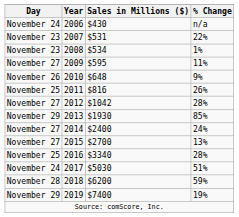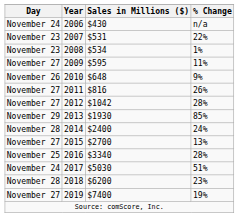 <table class="wikitable" style="float:right; margin-left:0.5em">
 <tr>
 </tr>
 <tr>
 <th>Day</th>
 <th>Year</th>
 <th>Sales in Millions ($)</th>
 <th>% Change</th>
 </tr>
 <tr>
 <td>November 24</td>
 <td>2006</td>
 <td>$430</td>
 <td>n/a</td>
 </tr>
 <tr>
 <td>November 23</td>
 <td>2007</td>
 <td>$531</td>
 <td>22%</td>
 </tr>
 <tr>
 <td>November 23</td>
 <td>2008</td>
 <td>$534</td>
 <td>1%</td>
 </tr>
 <tr>
 <td>November 27</td>
 <td>2009</td>
 <td>$595</td>
 <td>11%</td>
 </tr>
 <tr>
 <td>November 26</td>
 <td>2010</td>
 <td>$648</td>
 <td>9%</td>
 </tr>
 <tr>
-<td>November 25</td>
+<td>November 27</td>
 <td>2011</td>
 <td>$816</td>
 <td>26%</td>
 </tr>
 <tr>
 <td>November 27</td>
 <td>2012</td>
 <td>$1042</td>
 <td>28%</td>
 </tr>
 <tr>
 <td>November 29</td>
 <td>2013</td>
 <td>$1930</td>
 <td>85%</td>
 </tr>
 <tr>
-<td>November 27</td>
+<td>November 28</td>
 <td>2014</td>
 <td>$2400</td>
 <td>24%</td>
 </tr>
 <tr>
 <td>November 27</td>
 <td>2015</td>
 <td>$2700</td>
 <td>13%</td>
 </tr>
 <tr>
 <td>November 25</td>
 <td>2016</td>
 <td>$3340</td>
 <td>28%</td>
 </tr>
 <tr>
 <td>November 24</td>
 <td>2017</td>
 <td>$5030</td>
 <td>51%</td>
 </tr>
 <tr>
 <td>November 28</td>
 <td>2018</td>
 <td>$6200</td>
-<td>59%</td>
+<td>23%</td>
 </tr>
 <tr>
-<td>November 29</td>
+<td>November 27</td>
 <td>2019</td>
 <td>$7400</td>
 <td>19%</td>
 </tr>
 <tr>
 <td colspan=4 style="text-align:center; font-size:smaller">Source: comScore, Inc.</td>
 </tr>
 </table>
